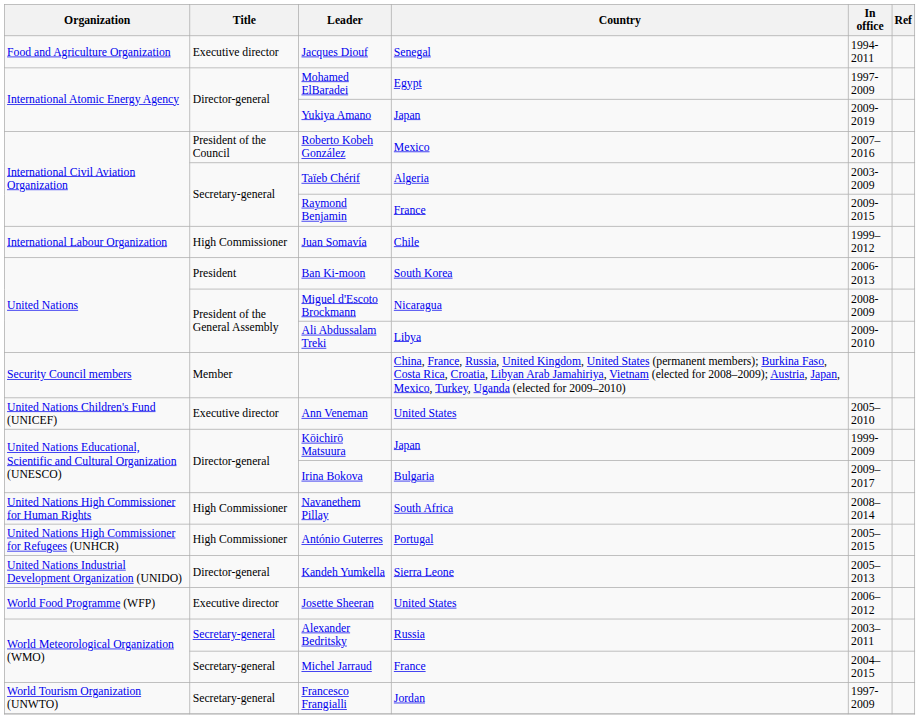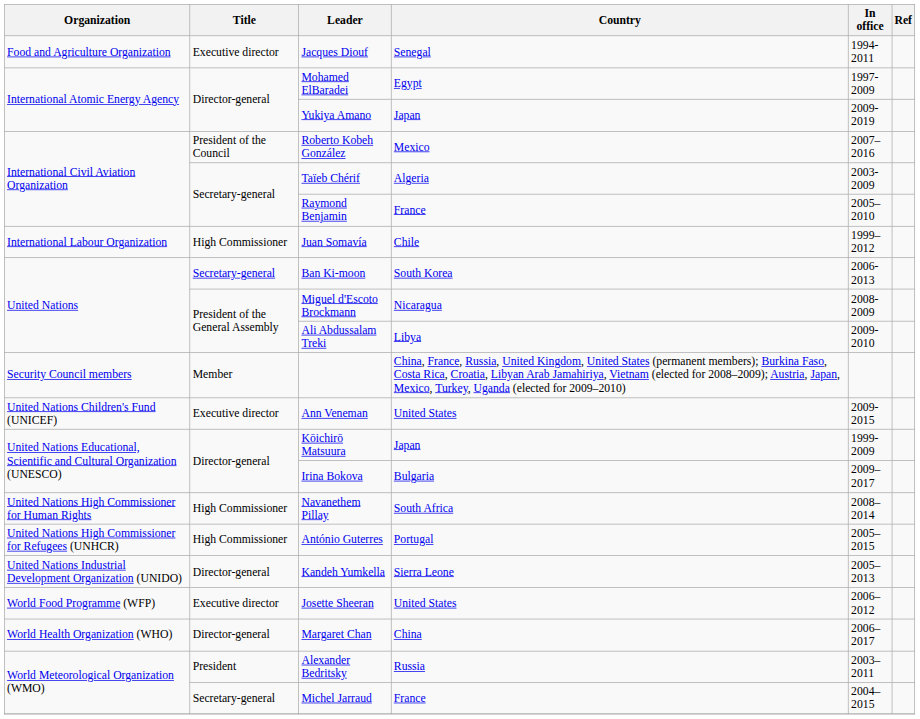 <table class="wikitable unsortable">
 <tr>
 <th>Organization</th>
 <th>Title</th>
 <th>Leader</th>
 <th>Country</th>
 <th>In office</th>
 <th>Ref</th>
 </tr>
 <tr>
 <td><a href='#'>Food and Agriculture Organization</a></td>
 <td>Executive director</td>
 <td><a href='#'>Jacques Diouf</a></td>
 <td><a href='#'>Senegal</a></td>
 <td>1994-2011</td>
 <td></td>
 </tr>
 <tr>
 <td rowspan="2"><a href='#'>International Atomic Energy Agency</a></td>
 <td rowspan="2">Director-general</td>
 <td><a href='#'>Mohamed ElBaradei</a></td>
 <td><a href='#'>Egypt</a></td>
 <td>1997-2009</td>
 <td></td>
 </tr>
 <tr>
 <td><a href='#'>Yukiya Amano</a></td>
 <td><a href='#'>Japan</a></td>
 <td>2009-2019</td>
 <td></td>
 </tr>
 <tr>
 <td rowspan="3"><a href='#'>International Civil Aviation Organization</a></td>
 <td>President of the Council</td>
 <td><a href='#'>Roberto Kobeh González</a></td>
 <td><a href='#'>Mexico</a></td>
 <td>2007–2016</td>
 <td></td>
 </tr>
 <tr>
 <td rowspan="2">Secretary-general</td>
 <td><a href='#'>Taïeb Chérif</a></td>
 <td><a href='#'>Algeria</a></td>
 <td>2003-2009</td>
 <td></td>
 </tr>
 <tr>
 <td><a href='#'>Raymond Benjamin</a></td>
 <td><a href='#'>France</a></td>
-<td>2009-2015</td>
+<td>2005–2010</td>
 <td></td>
 </tr>
 <tr>
 <td><a href='#'>International Labour Organization</a></td>
 <td>High Commissioner</td>
 <td><a href='#'>Juan Somavía</a></td>
 <td><a href='#'>Chile</a></td>
 <td>1999–2012</td>
 <td></td>
 </tr>
 <tr>
 <td rowspan="3"><a href='#'>United Nations</a></td>
-<td>President</td>
+<td><a href='#'>Secretary-general</a></td>
 <td><a href='#'>Ban Ki-moon</a></td>
 <td><a href='#'>South Korea</a></td>
 <td>2006-2013</td>
 <td></td>
 </tr>
 <tr>
 <td rowspan="2">President of the General Assembly</td>
 <td><a href='#'>Miguel d'Escoto Brockmann</a></td>
 <td><a href='#'>Nicaragua</a></td>
 <td>2008-2009</td>
 <td></td>
 </tr>
 <tr>
 <td><a href='#'>Ali Abdussalam Treki</a></td>
 <td><a href='#'>Libya</a></td>
 <td>2009-2010</td>
 <td></td>
 </tr>
 <tr>
 <td><a href='#'>Security Council members</a></td>
 <td>Member</td>
 <td></td>
 <td><a href='#'>China</a>, <a href='#'>France</a>, <a href='#'>Russia</a>, <a href='#'>United Kingdom</a>, <a href='#'>United States</a> (permanent members); <a href='#'>Burkina Faso</a>, <a href='#'>Costa Rica</a>, <a href='#'>Croatia</a>, <a href='#'>Libyan Arab Jamahiriya</a>, <a href='#'>Vietnam</a> (elected for 2008–2009); <a href='#'>Austria</a>, <a href='#'>Japan</a>, <a href='#'>Mexico</a>, <a href='#'>Turkey</a>, <a href='#'>Uganda</a> (elected for 2009–2010)</td>
 <td></td>
 <td></td>
 </tr>
 <tr>
 <td><a href='#'>United Nations Children's Fund</a> (UNICEF)</td>
 <td>Executive director</td>
 <td><a href='#'>Ann Veneman</a></td>
 <td><a href='#'>United States</a></td>
-<td>2005–2010</td>
+<td>2009-2015</td>
 <td></td>
 </tr>
 <tr>
 <td rowspan="2"><a href='#'>United Nations Educational, Scientific and Cultural Organization</a> (UNESCO)</td>
 <td rowspan="2">Director-general</td>
 <td><a href='#'>Kōichirō Matsuura</a></td>
 <td><a href='#'>Japan</a></td>
 <td>1999-2009</td>
 <td></td>
 </tr>
 <tr>
 <td><a href='#'>Irina Bokova</a></td>
 <td><a href='#'>Bulgaria</a></td>
 <td>2009–2017</td>
 <td></td>
 </tr>
 <tr>
 <td><a href='#'>United Nations High Commissioner for Human Rights</a></td>
 <td>High Commissioner</td>
 <td><a href='#'>Navanethem Pillay</a></td>
 <td><a href='#'>South Africa</a></td>
 <td>2008–2014</td>
 <td></td>
 </tr>
 <tr>
 <td><a href='#'>United Nations High Commissioner for Refugees</a> (UNHCR)</td>
 <td>High Commissioner</td>
 <td><a href='#'>António Guterres</a></td>
 <td><a href='#'>Portugal</a></td>
 <td>2005–2015</td>
 <td></td>
 </tr>
 <tr>
 <td><a href='#'>United Nations Industrial Development Organization</a> (UNIDO)</td>
 <td>Director-general</td>
 <td><a href='#'>Kandeh Yumkella</a></td>
 <td><a href='#'>Sierra Leone</a></td>
 <td>2005–2013</td>
 <td></td>
 </tr>
 <tr>
 <td><a href='#'>World Food Programme</a> (WFP)</td>
 <td>Executive director</td>
 <td><a href='#'>Josette Sheeran</a></td>
 <td><a href='#'>United States</a></td>
 <td>2006–2012</td>
 <td></td>
 </tr>
 <tr>
+<td><a href='#'>World Health Organization</a> (WHO)</td>
+<td>Director-general</td>
+<td><a href='#'>Margaret Chan</a></td>
+<td><a href='#'>China</a></td>
+<td>2006–2017</td>
+<td></td>
+</tr>
+<tr>
 <td rowspan="2"><a href='#'>World Meteorological Organization</a> (WMO)</td>
-<td><a href='#'>Secretary-general</a></td>
+<td>President</td>
 <td><a href='#'>Alexander Bedritsky</a></td>
 <td><a href='#'>Russia</a></td>
 <td>2003–2011</td>
 <td></td>
 </tr>
 <tr>
 <td>Secretary-general</td>
 <td><a href='#'>Michel Jarraud</a></td>
 <td><a href='#'>France</a></td>
 <td>2004–2015</td>
 <td></td>
 </tr>
 <tr>
-<td><a href='#'>World Tourism Organization</a> (UNWTO)</td>
-<td>Secretary-general</td>
-<td><a href='#'>Francesco Frangialli</a></td>
-<td><a href='#'>Jordan</a></td>
-<td>1997-2009</td>
-<td></td>
-</tr>
-<tr>
 </tr>
 </table>
